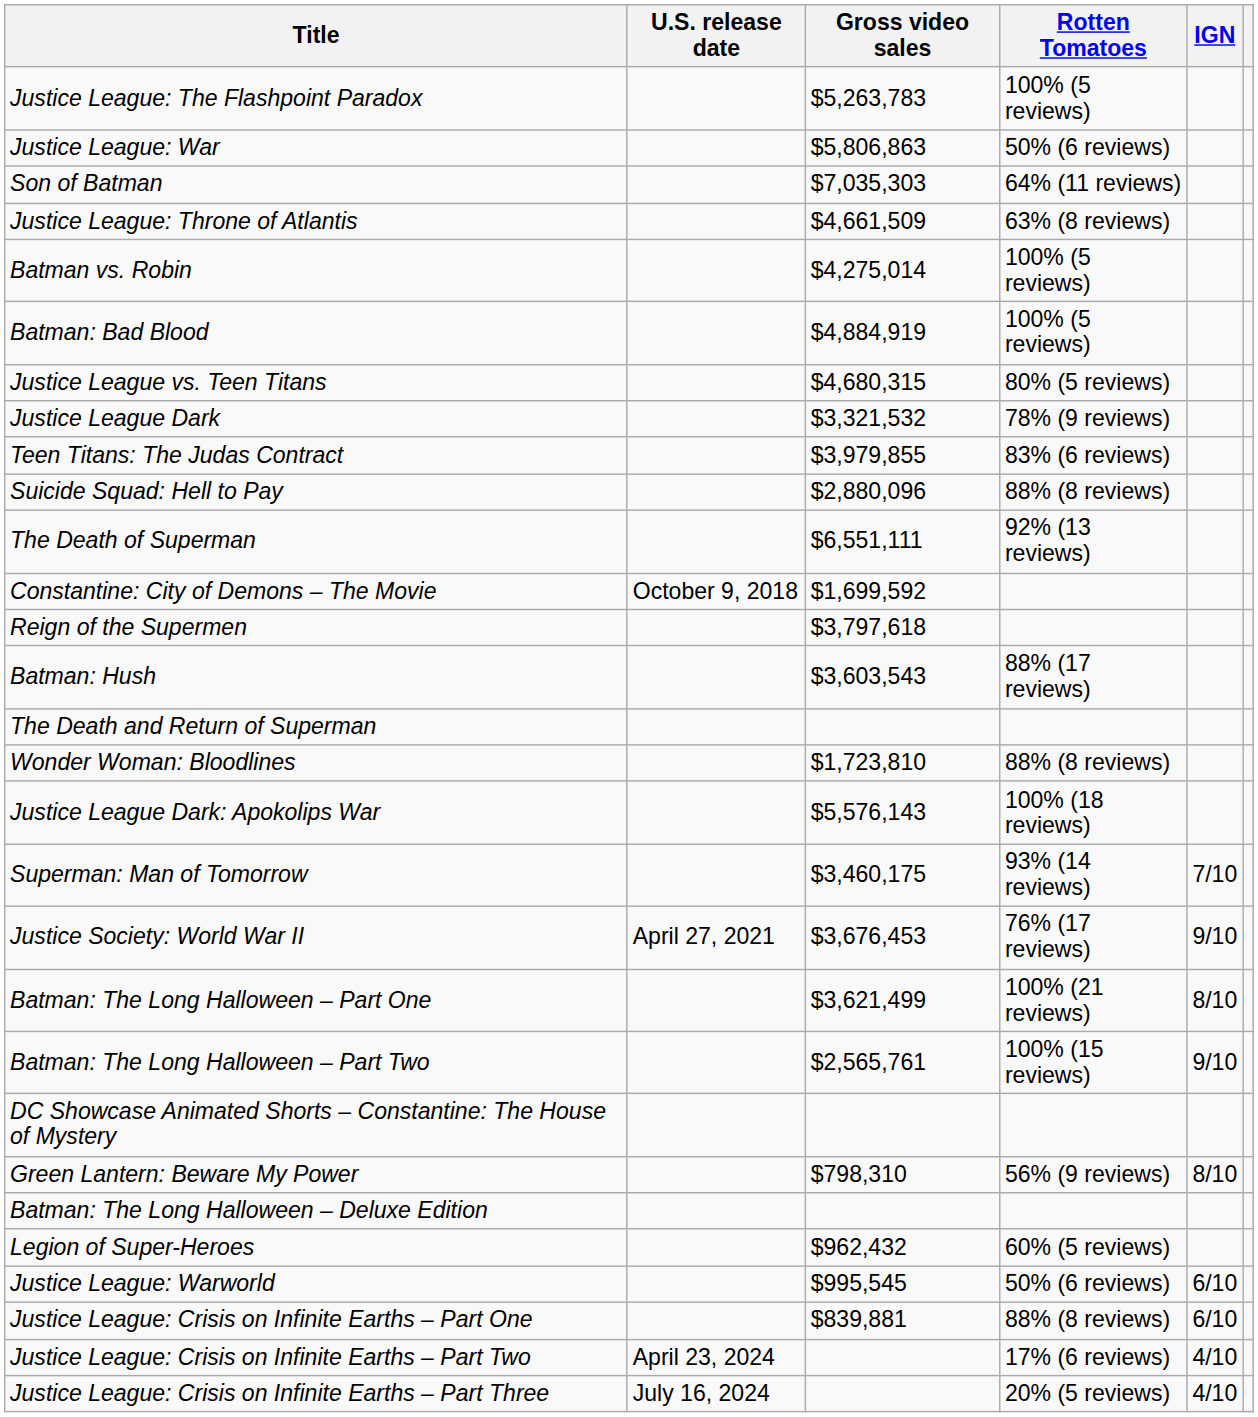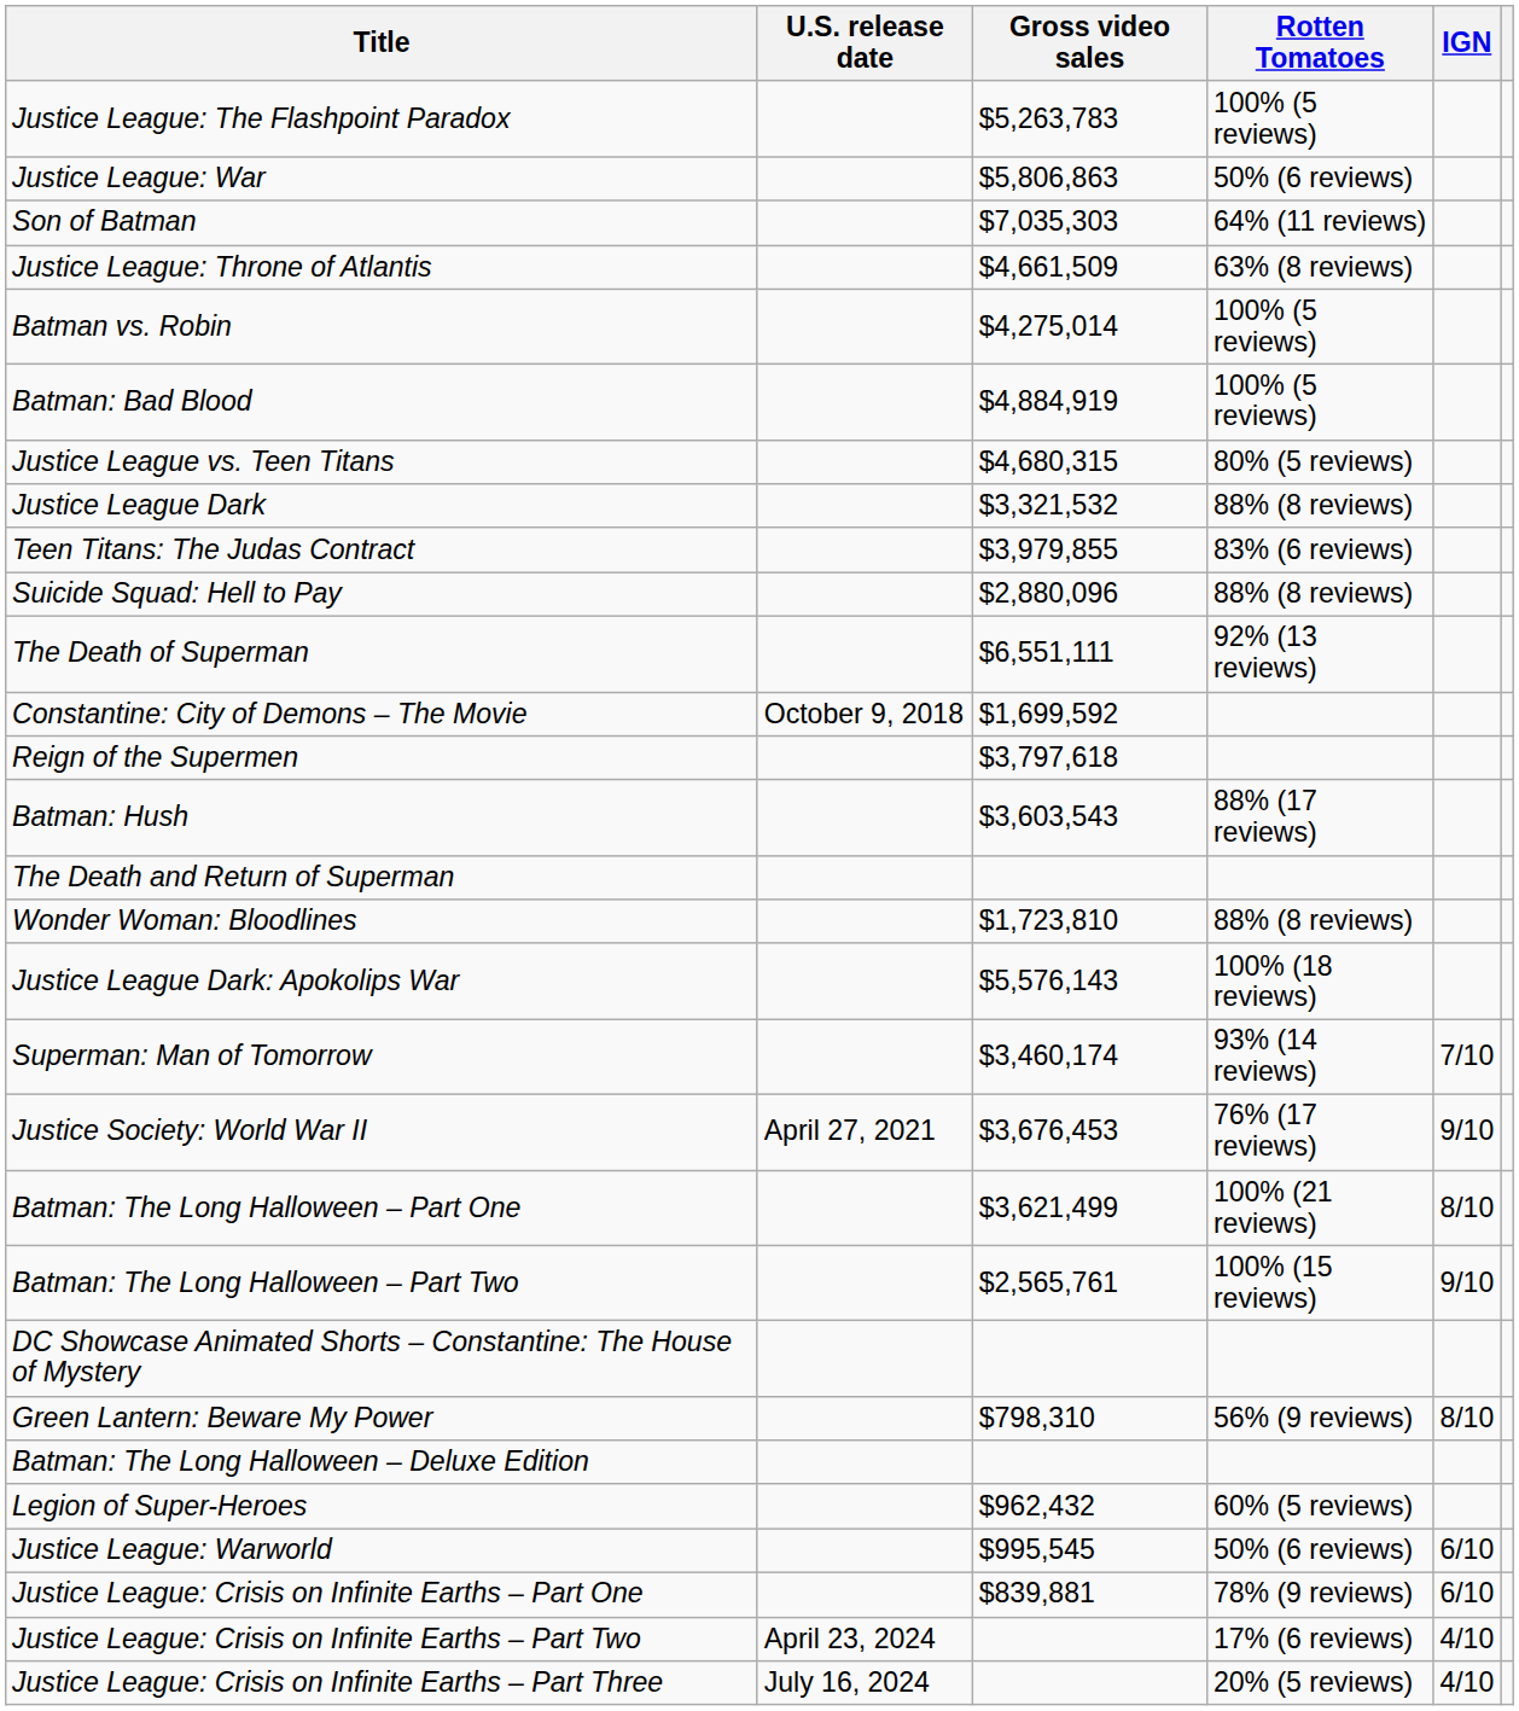 <table class="wikitable">
 <tr>
 <th>Title</th>
 <th>U.S. release date</th>
 <th>Gross video sales</th>
 <th><a href='#'>Rotten Tomatoes</a></th>
 <th><a href='#'>IGN</a></th>
 <th></th>
 </tr>
 <tr>
 <td><em>Justice League: The Flashpoint Paradox</em></td>
 <td></td>
 <td>$5,263,783</td>
 <td>100% (5 reviews)</td>
 <td></td>
 <td></td>
 </tr>
 <tr>
 <td><em>Justice League: War</em></td>
 <td></td>
 <td>$5,806,863</td>
 <td>50% (6 reviews)</td>
 <td></td>
 <td></td>
 </tr>
 <tr>
 <td><em>Son of Batman</em></td>
 <td></td>
 <td>$7,035,303</td>
 <td>64% (11 reviews)</td>
 <td></td>
 <td></td>
 </tr>
 <tr>
 <td><em>Justice League: Throne of Atlantis</em></td>
 <td></td>
 <td>$4,661,509</td>
 <td>63% (8 reviews)</td>
 <td></td>
 <td></td>
 </tr>
 <tr>
 <td><em>Batman vs. Robin</em></td>
 <td></td>
 <td>$4,275,014</td>
 <td>100% (5 reviews)</td>
 <td></td>
 <td></td>
 </tr>
 <tr>
 <td><em>Batman: Bad Blood</em></td>
 <td></td>
 <td>$4,884,919</td>
 <td>100% (5 reviews)</td>
 <td></td>
 <td></td>
 </tr>
 <tr>
 <td><em>Justice League vs. Teen Titans</em></td>
 <td></td>
 <td>$4,680,315</td>
 <td>80% (5 reviews)</td>
 <td></td>
 <td></td>
 </tr>
 <tr>
 <td><em>Justice League Dark</em></td>
 <td></td>
 <td>$3,321,532</td>
-<td>78% (9 reviews)</td>
+<td>88% (8 reviews)</td>
 <td></td>
 <td></td>
 </tr>
 <tr>
 <td><em>Teen Titans: The Judas Contract</em></td>
 <td></td>
 <td>$3,979,855</td>
 <td>83% (6 reviews)</td>
 <td></td>
 <td></td>
 </tr>
 <tr>
 <td><em>Suicide Squad: Hell to Pay</em></td>
 <td></td>
 <td>$2,880,096</td>
 <td>88% (8 reviews)</td>
 <td></td>
 <td></td>
 </tr>
 <tr>
 <td><em>The Death of Superman</em></td>
 <td></td>
 <td>$6,551,111</td>
 <td>92% (13 reviews)</td>
 <td></td>
 <td></td>
 </tr>
 <tr>
 <td><em>Constantine: City of Demons – The Movie</em></td>
 <td>October 9, 2018</td>
 <td>$1,699,592</td>
 <td></td>
 <td></td>
 <td></td>
 </tr>
 <tr>
 <td><em>Reign of the Supermen</em></td>
 <td></td>
 <td>$3,797,618</td>
 <td></td>
 <td></td>
 <td></td>
 </tr>
 <tr>
 <td><em>Batman: Hush</em></td>
 <td></td>
 <td>$3,603,543</td>
 <td>88% (17 reviews)</td>
 <td></td>
 <td></td>
 </tr>
 <tr>
 <td><em>The Death and Return of Superman</em></td>
 <td></td>
 <td></td>
 <td></td>
 <td></td>
 <td></td>
 </tr>
 <tr>
 <td><em>Wonder Woman: Bloodlines</em></td>
 <td></td>
 <td>$1,723,810</td>
 <td>88% (8 reviews)</td>
 <td></td>
 <td></td>
 </tr>
 <tr>
 <td><em>Justice League Dark: Apokolips War</em></td>
 <td></td>
 <td>$5,576,143</td>
 <td>100% (18 reviews)</td>
 <td></td>
 <td></td>
 </tr>
 <tr>
 <td><em>Superman: Man of Tomorrow</em></td>
 <td></td>
-<td>$3,460,175</td>
+<td>$3,460,174</td>
 <td>93% (14 reviews)</td>
 <td>7/10</td>
 <td></td>
 </tr>
 <tr>
 <td><em>Justice Society: World War II</em></td>
 <td>April 27, 2021</td>
 <td>$3,676,453</td>
 <td>76% (17 reviews)</td>
 <td>9/10</td>
 <td></td>
 </tr>
 <tr>
 <td><em>Batman: The Long Halloween – Part One</em></td>
 <td></td>
 <td>$3,621,499</td>
 <td>100% (21 reviews)</td>
 <td>8/10</td>
 <td></td>
 </tr>
 <tr>
 <td><em>Batman: The Long Halloween – Part Two</em></td>
 <td></td>
 <td>$2,565,761</td>
 <td>100% (15 reviews)</td>
 <td>9/10</td>
 <td></td>
 </tr>
 <tr>
 <td><em>DC Showcase Animated Shorts – Constantine: The House of Mystery</em></td>
 <td></td>
 <td></td>
 <td></td>
 <td></td>
 <td></td>
 </tr>
 <tr>
 <td><em>Green Lantern: Beware My Power</em></td>
 <td></td>
 <td>$798,310</td>
 <td>56% (9 reviews)</td>
 <td>8/10</td>
 <td></td>
 </tr>
 <tr>
 <td><em>Batman: The Long Halloween – Deluxe Edition</em></td>
 <td></td>
 <td></td>
 <td></td>
 <td></td>
 <td></td>
 </tr>
 <tr>
 <td><em>Legion of Super-Heroes</em></td>
 <td></td>
 <td>$962,432</td>
 <td>60% (5 reviews)</td>
 <td></td>
 <td></td>
 </tr>
 <tr>
 <td><em>Justice League: Warworld</em></td>
 <td></td>
 <td>$995,545</td>
 <td>50% (6 reviews)</td>
 <td>6/10</td>
 <td></td>
 </tr>
 <tr>
 <td><em>Justice League: Crisis on Infinite Earths – Part One</em></td>
 <td></td>
 <td>$839,881</td>
-<td>88% (8 reviews)</td>
+<td>78% (9 reviews)</td>
 <td>6/10</td>
 <td></td>
 </tr>
 <tr>
 <td><em>Justice League: Crisis on Infinite Earths – Part Two</em></td>
 <td>April 23, 2024</td>
 <td></td>
 <td>17% (6 reviews)</td>
 <td>4/10</td>
 <td></td>
 </tr>
 <tr>
 <td><em>Justice League: Crisis on Infinite Earths – Part Three</em></td>
 <td>July 16, 2024</td>
 <td></td>
 <td>20% (5 reviews)</td>
 <td>4/10</td>
 <td></td>
 </tr>
 </table>
